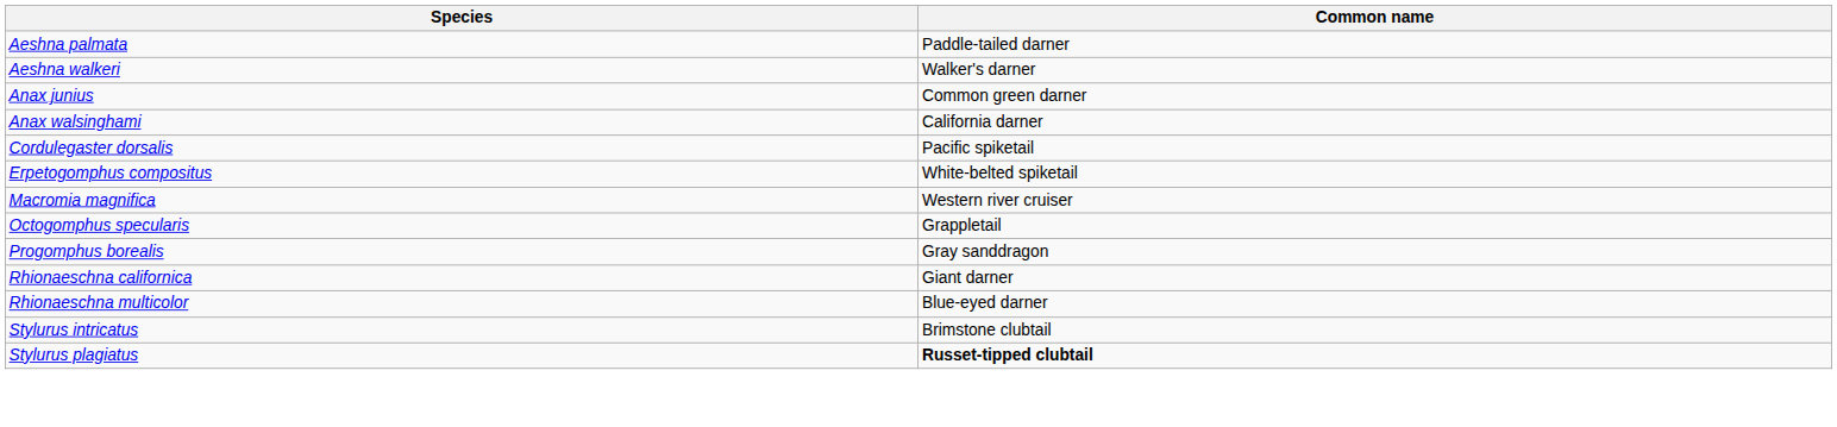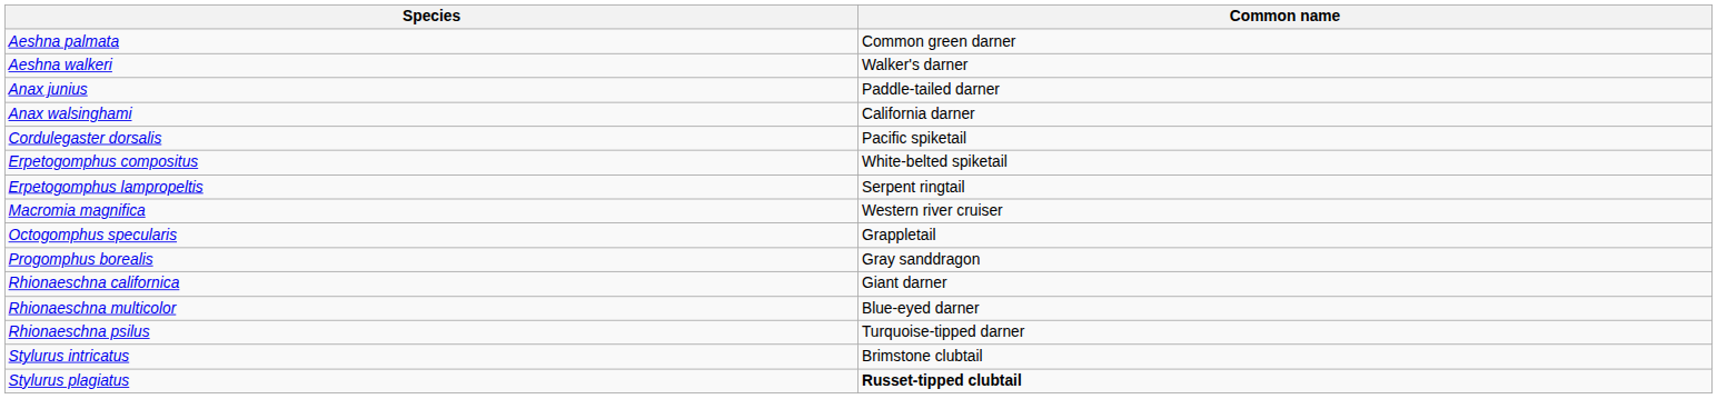 <table width=90% class="wikitable">
 <tr>
 <th width=25%>Species</th>
 <th width=25%>Common name</th>
 </tr>
 <tr>
 <td><em><a href='#'>Aeshna palmata</a></em></td>
-<td>Paddle-tailed darner</td>
+<td>Common green darner</td>
 </tr>
 <tr>
 <td><em><a href='#'>Aeshna walkeri</a></em></td>
 <td>Walker's darner</td>
 </tr>
 <tr>
 <td><em><a href='#'>Anax junius</a></em></td>
-<td>Common green darner</td>
+<td>Paddle-tailed darner</td>
 </tr>
 <tr>
 <td><em><a href='#'>Anax walsinghami</a></em></td>
 <td>California darner</td>
 </tr>
 <tr>
 <td><em><a href='#'>Cordulegaster dorsalis</a></em></td>
 <td>Pacific spiketail</td>
 </tr>
 <tr>
 <td><em><a href='#'>Erpetogomphus compositus</a></em></td>
 <td>White-belted spiketail</td>
+</tr>
+<tr>
+<td><em><a href='#'>Erpetogomphus lampropeltis</a></em></td>
+<td>Serpent ringtail</td>
 </tr>
 <tr>
 <td><em><a href='#'>Macromia magnifica</a></em></td>
 <td>Western river cruiser</td>
 </tr>
 <tr>
 <td><em><a href='#'>Octogomphus specularis</a></em></td>
 <td>Grappletail</td>
 </tr>
 <tr>
 <td><em><a href='#'>Progomphus borealis</a></em></td>
 <td>Gray sanddragon</td>
 </tr>
 <tr>
 <td><em><a href='#'>Rhionaeschna californica</a></em></td>
 <td>Giant darner</td>
 </tr>
 <tr>
 <td><em><a href='#'>Rhionaeschna multicolor</a></em></td>
 <td>Blue-eyed darner</td>
 </tr>
 <tr>
+<td><em><a href='#'>Rhionaeschna psilus</a></em></td>
+<td>Turquoise-tipped darner</td>
+</tr>
+<tr>
 <td><em><a href='#'>Stylurus intricatus</a></em></td>
 <td>Brimstone clubtail</td>
 </tr>
 <tr>
 <td><em><a href='#'>Stylurus plagiatus</a></em></td>
 <td><strong>Russet-tipped clubtail</strong></td>
 </tr>
 </table>
